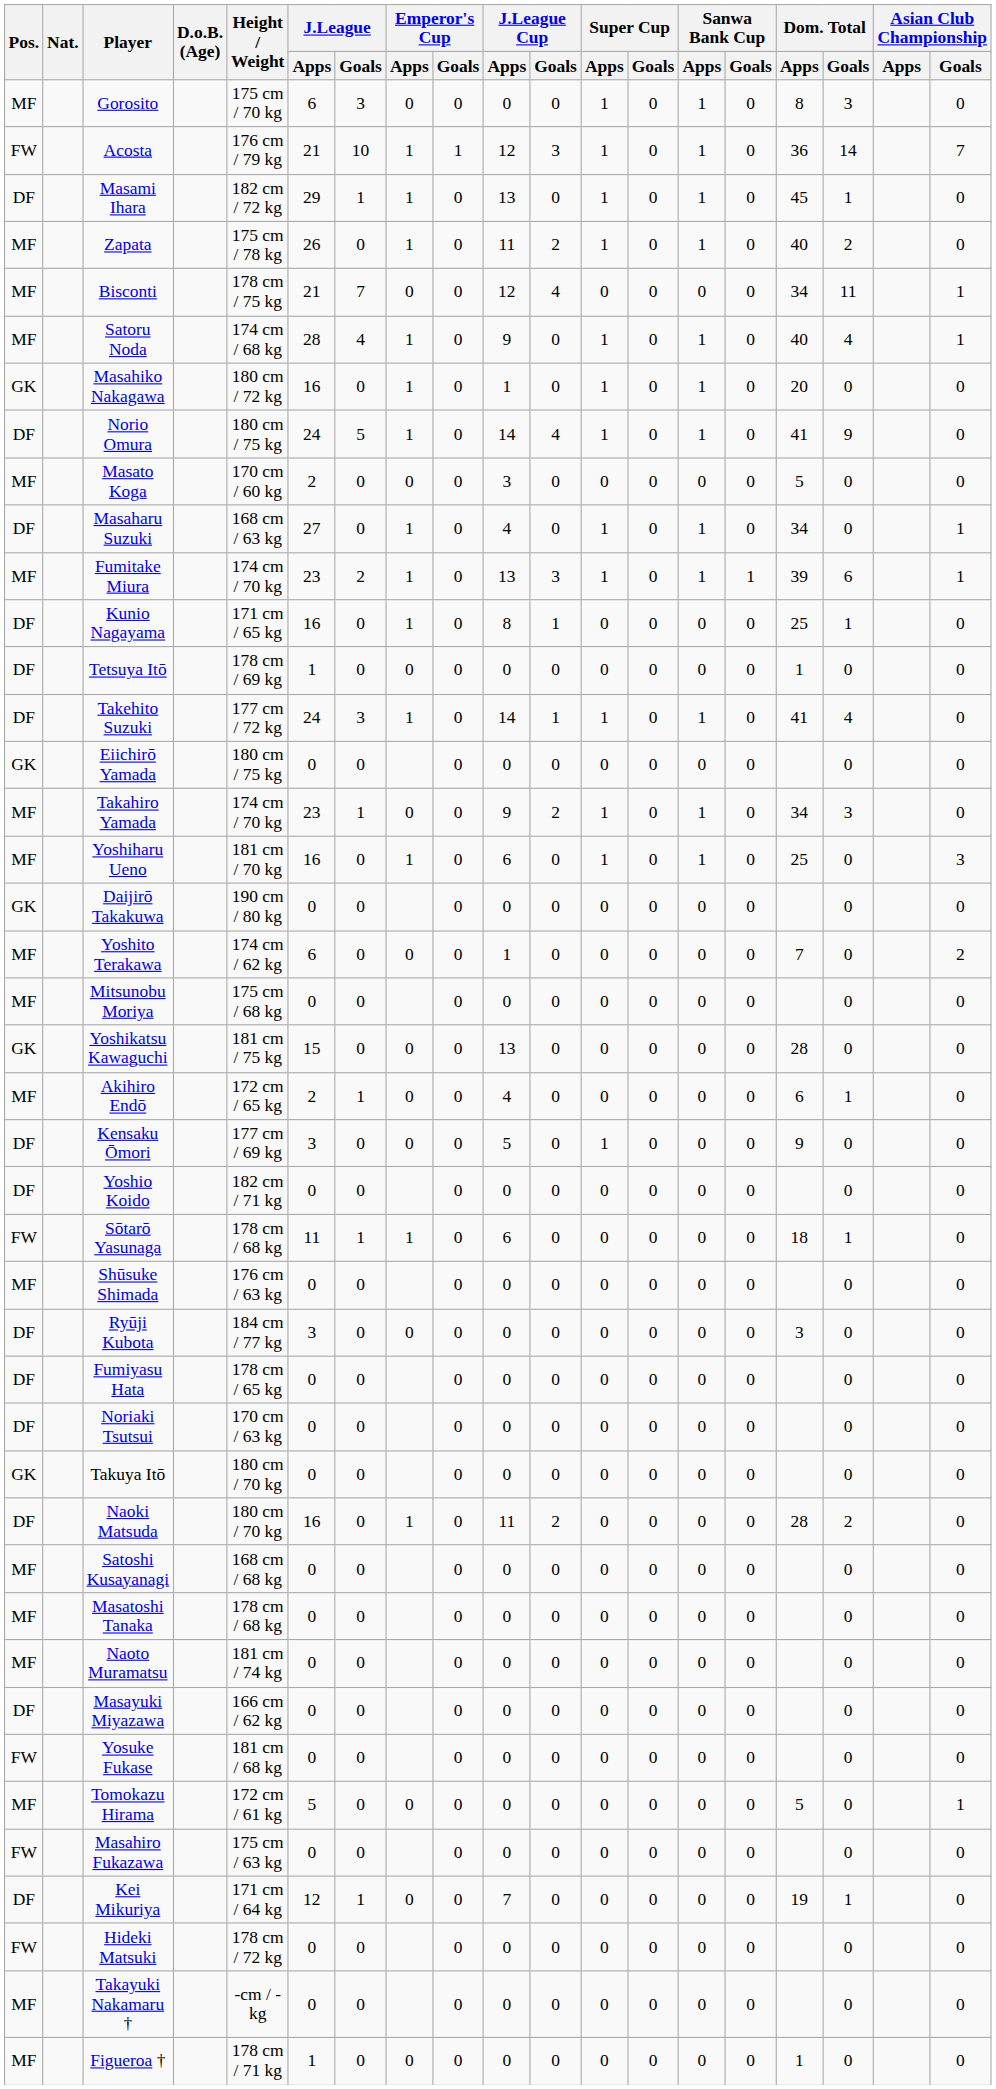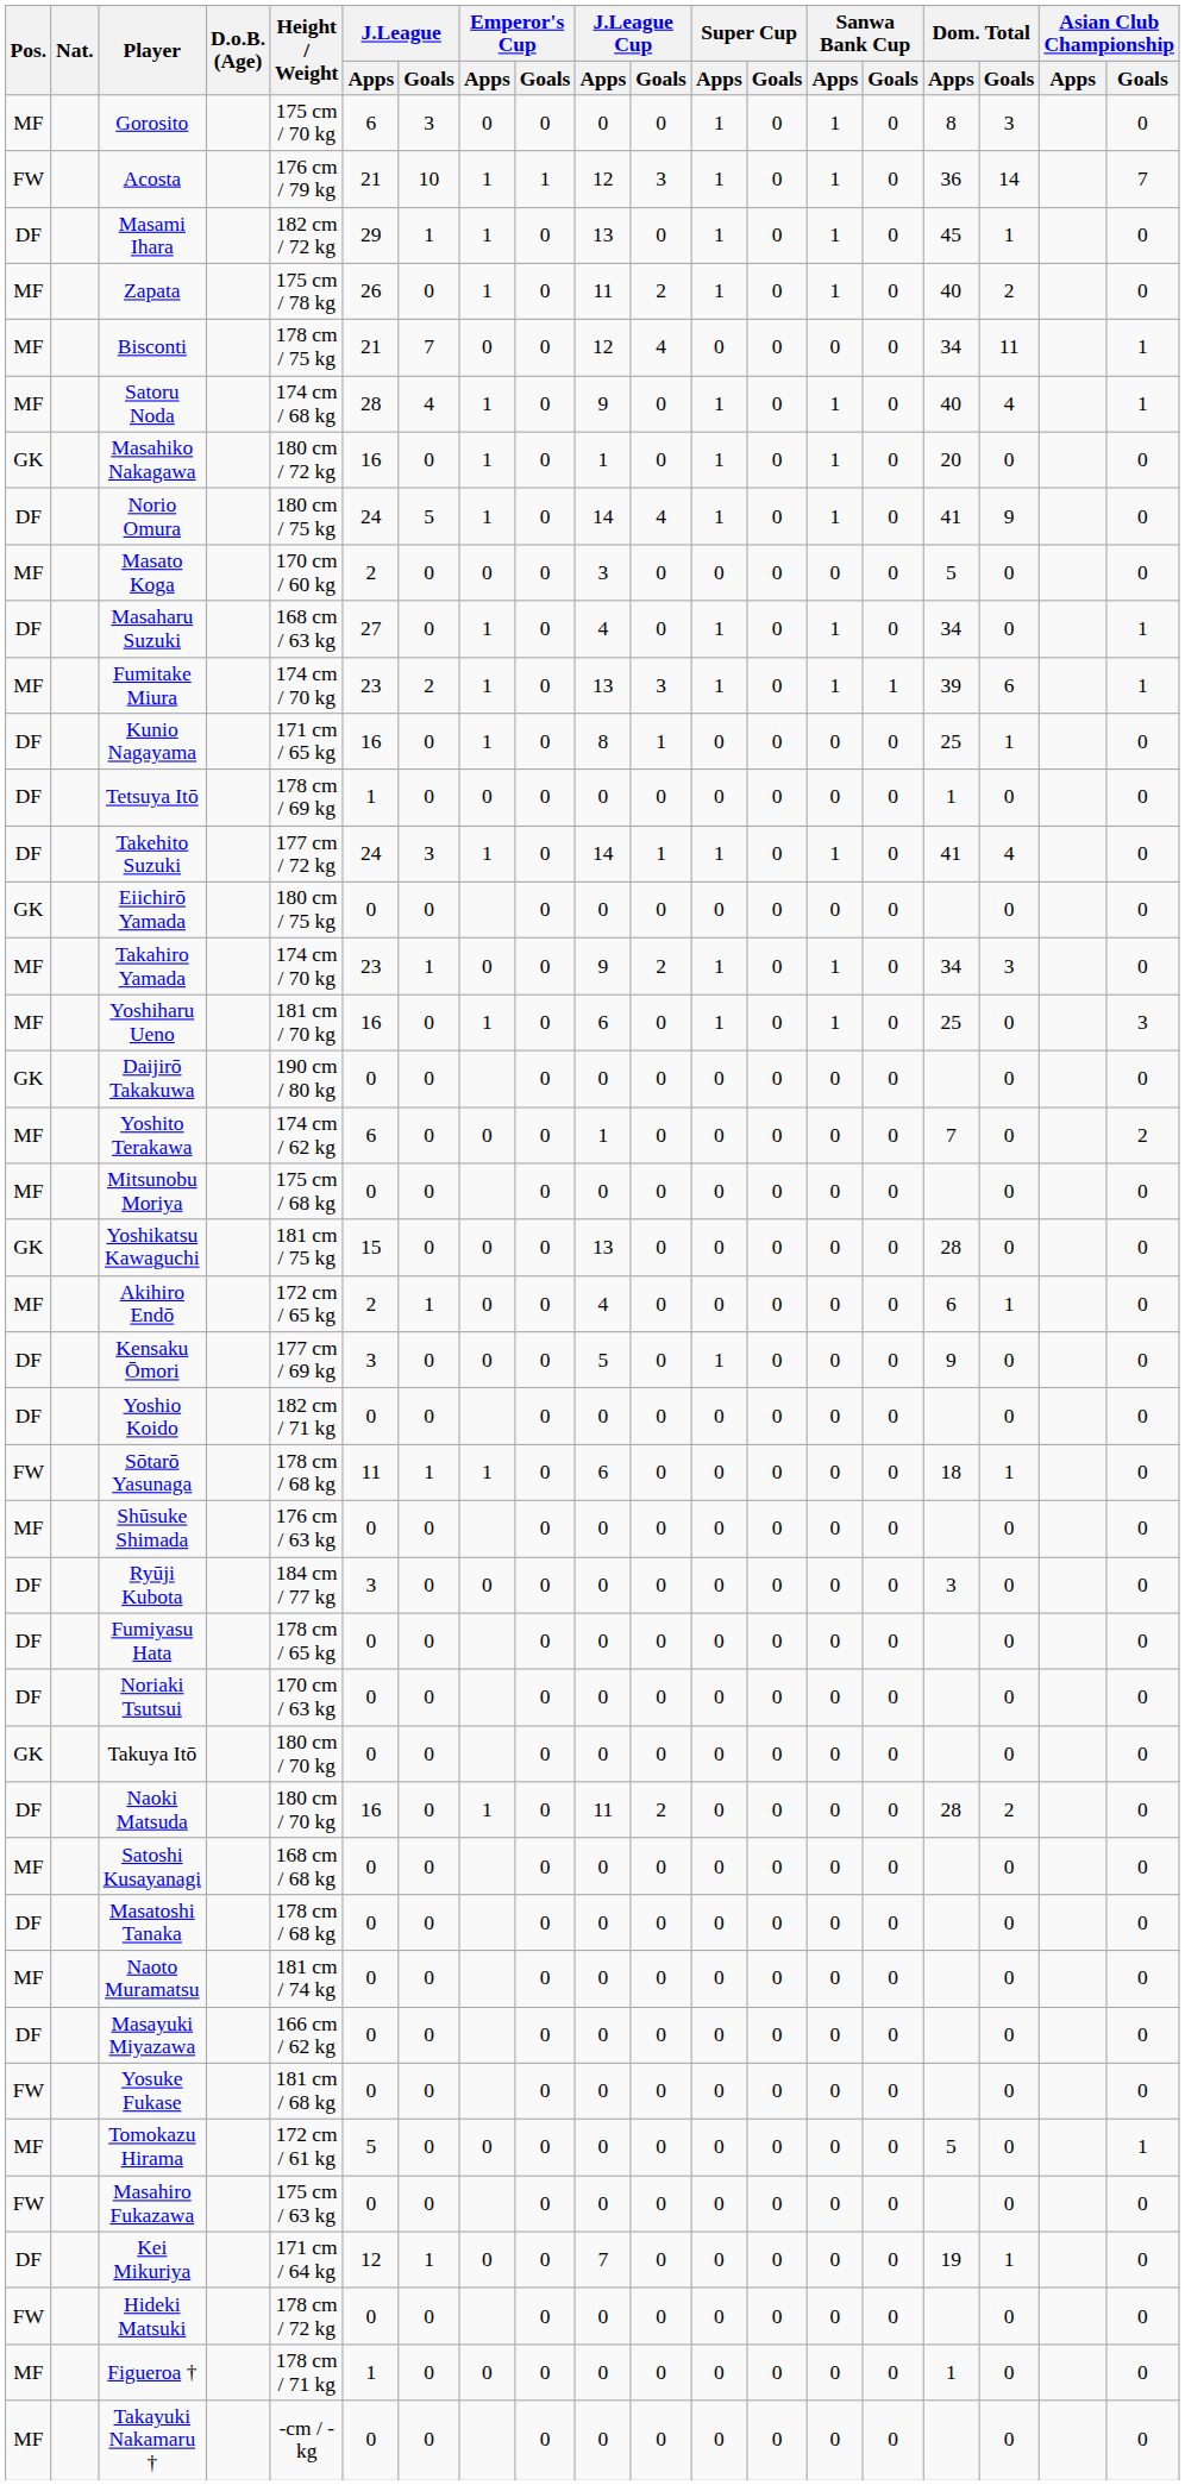 <table class="wikitable" style="text-align:center;">
 <tr>
 <th rowspan="2">Pos.</th>
 <th rowspan="2">Nat.</th>
 <th rowspan="2">Player</th>
 <th rowspan="2">D.o.B. (Age)</th>
 <th rowspan="2">Height / Weight</th>
 <th colspan="2"><a href='#'>J.League</a></th>
 <th colspan="2"><a href='#'>Emperor's Cup</a></th>
 <th colspan="2"><a href='#'>J.League Cup</a></th>
 <th colspan="2">Super Cup</th>
 <th colspan="2">Sanwa Bank Cup</th>
 <th colspan="2">Dom. Total</th>
 <th colspan="2"><a href='#'>Asian Club Championship</a></th>
 </tr>
 <tr>
 <th>Apps</th>
 <th>Goals</th>
 <th>Apps</th>
 <th>Goals</th>
 <th>Apps</th>
 <th>Goals</th>
 <th>Apps</th>
 <th>Goals</th>
 <th>Apps</th>
 <th>Goals</th>
 <th>Apps</th>
 <th>Goals</th>
 <th>Apps</th>
 <th>Goals</th>
 </tr>
 <tr>
 <td>MF</td>
 <td></td>
 <td><a href='#'>Gorosito</a></td>
 <td></td>
 <td>175 cm / 70 kg</td>
 <td>6</td>
 <td>3</td>
 <td>0</td>
 <td>0</td>
 <td>0</td>
 <td>0</td>
 <td>1</td>
 <td>0</td>
 <td>1</td>
 <td>0</td>
 <td>8</td>
 <td>3</td>
 <td></td>
 <td>0</td>
 </tr>
 <tr>
 <td>FW</td>
 <td></td>
 <td><a href='#'>Acosta</a></td>
 <td></td>
 <td>176 cm / 79 kg</td>
 <td>21</td>
 <td>10</td>
 <td>1</td>
 <td>1</td>
 <td>12</td>
 <td>3</td>
 <td>1</td>
 <td>0</td>
 <td>1</td>
 <td>0</td>
 <td>36</td>
 <td>14</td>
 <td></td>
 <td>7</td>
 </tr>
 <tr>
 <td>DF</td>
 <td></td>
 <td><a href='#'>Masami Ihara</a></td>
 <td></td>
 <td>182 cm / 72 kg</td>
 <td>29</td>
 <td>1</td>
 <td>1</td>
 <td>0</td>
 <td>13</td>
 <td>0</td>
 <td>1</td>
 <td>0</td>
 <td>1</td>
 <td>0</td>
 <td>45</td>
 <td>1</td>
 <td></td>
 <td>0</td>
 </tr>
 <tr>
 <td>MF</td>
 <td></td>
 <td><a href='#'>Zapata</a></td>
 <td></td>
 <td>175 cm / 78 kg</td>
 <td>26</td>
 <td>0</td>
 <td>1</td>
 <td>0</td>
 <td>11</td>
 <td>2</td>
 <td>1</td>
 <td>0</td>
 <td>1</td>
 <td>0</td>
 <td>40</td>
 <td>2</td>
 <td></td>
 <td>0</td>
 </tr>
 <tr>
 <td>MF</td>
 <td></td>
 <td><a href='#'>Bisconti</a></td>
 <td></td>
 <td>178 cm / 75 kg</td>
 <td>21</td>
 <td>7</td>
 <td>0</td>
 <td>0</td>
 <td>12</td>
 <td>4</td>
 <td>0</td>
 <td>0</td>
 <td>0</td>
 <td>0</td>
 <td>34</td>
 <td>11</td>
 <td></td>
 <td>1</td>
 </tr>
 <tr>
 <td>MF</td>
 <td></td>
 <td><a href='#'>Satoru Noda</a></td>
 <td></td>
 <td>174 cm / 68 kg</td>
 <td>28</td>
 <td>4</td>
 <td>1</td>
 <td>0</td>
 <td>9</td>
 <td>0</td>
 <td>1</td>
 <td>0</td>
 <td>1</td>
 <td>0</td>
 <td>40</td>
 <td>4</td>
 <td></td>
 <td>1</td>
 </tr>
 <tr>
 <td>GK</td>
 <td></td>
 <td><a href='#'>Masahiko Nakagawa</a></td>
 <td></td>
 <td>180 cm / 72 kg</td>
 <td>16</td>
 <td>0</td>
 <td>1</td>
 <td>0</td>
 <td>1</td>
 <td>0</td>
 <td>1</td>
 <td>0</td>
 <td>1</td>
 <td>0</td>
 <td>20</td>
 <td>0</td>
 <td></td>
 <td>0</td>
 </tr>
 <tr>
 <td>DF</td>
 <td></td>
 <td><a href='#'>Norio Omura</a></td>
 <td></td>
 <td>180 cm / 75 kg</td>
 <td>24</td>
 <td>5</td>
 <td>1</td>
 <td>0</td>
 <td>14</td>
 <td>4</td>
 <td>1</td>
 <td>0</td>
 <td>1</td>
 <td>0</td>
 <td>41</td>
 <td>9</td>
 <td></td>
 <td>0</td>
 </tr>
 <tr>
 <td>MF</td>
 <td></td>
 <td><a href='#'>Masato Koga</a></td>
 <td></td>
 <td>170 cm / 60 kg</td>
 <td>2</td>
 <td>0</td>
 <td>0</td>
 <td>0</td>
 <td>3</td>
 <td>0</td>
 <td>0</td>
 <td>0</td>
 <td>0</td>
 <td>0</td>
 <td>5</td>
 <td>0</td>
 <td></td>
 <td>0</td>
 </tr>
 <tr>
 <td>DF</td>
 <td></td>
 <td><a href='#'>Masaharu Suzuki</a></td>
 <td></td>
 <td>168 cm / 63 kg</td>
 <td>27</td>
 <td>0</td>
 <td>1</td>
 <td>0</td>
 <td>4</td>
 <td>0</td>
 <td>1</td>
 <td>0</td>
 <td>1</td>
 <td>0</td>
 <td>34</td>
 <td>0</td>
 <td></td>
 <td>1</td>
 </tr>
 <tr>
 <td>MF</td>
 <td></td>
 <td><a href='#'>Fumitake Miura</a></td>
 <td></td>
 <td>174 cm / 70 kg</td>
 <td>23</td>
 <td>2</td>
 <td>1</td>
 <td>0</td>
 <td>13</td>
 <td>3</td>
 <td>1</td>
 <td>0</td>
 <td>1</td>
 <td>1</td>
 <td>39</td>
 <td>6</td>
 <td></td>
 <td>1</td>
 </tr>
 <tr>
 <td>DF</td>
 <td></td>
 <td><a href='#'>Kunio Nagayama</a></td>
 <td></td>
 <td>171 cm / 65 kg</td>
 <td>16</td>
 <td>0</td>
 <td>1</td>
 <td>0</td>
 <td>8</td>
 <td>1</td>
 <td>0</td>
 <td>0</td>
 <td>0</td>
 <td>0</td>
 <td>25</td>
 <td>1</td>
 <td></td>
 <td>0</td>
 </tr>
 <tr>
 <td>DF</td>
 <td></td>
 <td><a href='#'>Tetsuya Itō</a></td>
 <td></td>
 <td>178 cm / 69 kg</td>
 <td>1</td>
 <td>0</td>
 <td>0</td>
 <td>0</td>
 <td>0</td>
 <td>0</td>
 <td>0</td>
 <td>0</td>
 <td>0</td>
 <td>0</td>
 <td>1</td>
 <td>0</td>
 <td></td>
 <td>0</td>
 </tr>
 <tr>
 <td>DF</td>
 <td></td>
 <td><a href='#'>Takehito Suzuki</a></td>
 <td></td>
 <td>177 cm / 72 kg</td>
 <td>24</td>
 <td>3</td>
 <td>1</td>
 <td>0</td>
 <td>14</td>
 <td>1</td>
 <td>1</td>
 <td>0</td>
 <td>1</td>
 <td>0</td>
 <td>41</td>
 <td>4</td>
 <td></td>
 <td>0</td>
 </tr>
 <tr>
 <td>GK</td>
 <td></td>
 <td><a href='#'>Eiichirō Yamada</a></td>
 <td></td>
 <td>180 cm / 75 kg</td>
 <td>0</td>
 <td>0</td>
 <td></td>
 <td>0</td>
 <td>0</td>
 <td>0</td>
 <td>0</td>
 <td>0</td>
 <td>0</td>
 <td>0</td>
 <td></td>
 <td>0</td>
 <td></td>
 <td>0</td>
 </tr>
 <tr>
 <td>MF</td>
 <td></td>
 <td><a href='#'>Takahiro Yamada</a></td>
 <td></td>
 <td>174 cm / 70 kg</td>
 <td>23</td>
 <td>1</td>
 <td>0</td>
 <td>0</td>
 <td>9</td>
 <td>2</td>
 <td>1</td>
 <td>0</td>
 <td>1</td>
 <td>0</td>
 <td>34</td>
 <td>3</td>
 <td></td>
 <td>0</td>
 </tr>
 <tr>
 <td>MF</td>
 <td></td>
 <td><a href='#'>Yoshiharu Ueno</a></td>
 <td></td>
 <td>181 cm / 70 kg</td>
 <td>16</td>
 <td>0</td>
 <td>1</td>
 <td>0</td>
 <td>6</td>
 <td>0</td>
 <td>1</td>
 <td>0</td>
 <td>1</td>
 <td>0</td>
 <td>25</td>
 <td>0</td>
 <td></td>
 <td>3</td>
 </tr>
 <tr>
 <td>GK</td>
 <td></td>
 <td><a href='#'>Daijirō Takakuwa</a></td>
 <td></td>
 <td>190 cm / 80 kg</td>
 <td>0</td>
 <td>0</td>
 <td></td>
 <td>0</td>
 <td>0</td>
 <td>0</td>
 <td>0</td>
 <td>0</td>
 <td>0</td>
 <td>0</td>
 <td></td>
 <td>0</td>
 <td></td>
 <td>0</td>
 </tr>
 <tr>
 <td>MF</td>
 <td></td>
 <td><a href='#'>Yoshito Terakawa</a></td>
 <td></td>
 <td>174 cm / 62 kg</td>
 <td>6</td>
 <td>0</td>
 <td>0</td>
 <td>0</td>
 <td>1</td>
 <td>0</td>
 <td>0</td>
 <td>0</td>
 <td>0</td>
 <td>0</td>
 <td>7</td>
 <td>0</td>
 <td></td>
 <td>2</td>
 </tr>
 <tr>
 <td>MF</td>
 <td></td>
 <td><a href='#'>Mitsunobu Moriya</a></td>
 <td></td>
 <td>175 cm / 68 kg</td>
 <td>0</td>
 <td>0</td>
 <td></td>
 <td>0</td>
 <td>0</td>
 <td>0</td>
 <td>0</td>
 <td>0</td>
 <td>0</td>
 <td>0</td>
 <td></td>
 <td>0</td>
 <td></td>
 <td>0</td>
 </tr>
 <tr>
 <td>GK</td>
 <td></td>
 <td><a href='#'>Yoshikatsu Kawaguchi</a></td>
 <td></td>
 <td>181 cm / 75 kg</td>
 <td>15</td>
 <td>0</td>
 <td>0</td>
 <td>0</td>
 <td>13</td>
 <td>0</td>
 <td>0</td>
 <td>0</td>
 <td>0</td>
 <td>0</td>
 <td>28</td>
 <td>0</td>
 <td></td>
 <td>0</td>
 </tr>
 <tr>
 <td>MF</td>
 <td></td>
 <td><a href='#'>Akihiro Endō</a></td>
 <td></td>
 <td>172 cm / 65 kg</td>
 <td>2</td>
 <td>1</td>
 <td>0</td>
 <td>0</td>
 <td>4</td>
 <td>0</td>
 <td>0</td>
 <td>0</td>
 <td>0</td>
 <td>0</td>
 <td>6</td>
 <td>1</td>
 <td></td>
 <td>0</td>
 </tr>
 <tr>
 <td>DF</td>
 <td></td>
 <td><a href='#'>Kensaku Ōmori</a></td>
 <td></td>
 <td>177 cm / 69 kg</td>
 <td>3</td>
 <td>0</td>
 <td>0</td>
 <td>0</td>
 <td>5</td>
 <td>0</td>
 <td>1</td>
 <td>0</td>
 <td>0</td>
 <td>0</td>
 <td>9</td>
 <td>0</td>
 <td></td>
 <td>0</td>
 </tr>
 <tr>
 <td>DF</td>
 <td></td>
 <td><a href='#'>Yoshio Koido</a></td>
 <td></td>
 <td>182 cm / 71 kg</td>
 <td>0</td>
 <td>0</td>
 <td></td>
 <td>0</td>
 <td>0</td>
 <td>0</td>
 <td>0</td>
 <td>0</td>
 <td>0</td>
 <td>0</td>
 <td></td>
 <td>0</td>
 <td></td>
 <td>0</td>
 </tr>
 <tr>
 <td>FW</td>
 <td></td>
 <td><a href='#'>Sōtarō Yasunaga</a></td>
 <td></td>
 <td>178 cm / 68 kg</td>
 <td>11</td>
 <td>1</td>
 <td>1</td>
 <td>0</td>
 <td>6</td>
 <td>0</td>
 <td>0</td>
 <td>0</td>
 <td>0</td>
 <td>0</td>
 <td>18</td>
 <td>1</td>
 <td></td>
 <td>0</td>
 </tr>
 <tr>
 <td>MF</td>
 <td></td>
 <td><a href='#'>Shūsuke Shimada</a></td>
 <td></td>
 <td>176 cm / 63 kg</td>
 <td>0</td>
 <td>0</td>
 <td></td>
 <td>0</td>
 <td>0</td>
 <td>0</td>
 <td>0</td>
 <td>0</td>
 <td>0</td>
 <td>0</td>
 <td></td>
 <td>0</td>
 <td></td>
 <td>0</td>
 </tr>
 <tr>
 <td>DF</td>
 <td></td>
 <td><a href='#'>Ryūji Kubota</a></td>
 <td></td>
 <td>184 cm / 77 kg</td>
 <td>3</td>
 <td>0</td>
 <td>0</td>
 <td>0</td>
 <td>0</td>
 <td>0</td>
 <td>0</td>
 <td>0</td>
 <td>0</td>
 <td>0</td>
 <td>3</td>
 <td>0</td>
 <td></td>
 <td>0</td>
 </tr>
 <tr>
 <td>DF</td>
 <td></td>
 <td><a href='#'>Fumiyasu Hata</a></td>
 <td></td>
 <td>178 cm / 65 kg</td>
 <td>0</td>
 <td>0</td>
 <td></td>
 <td>0</td>
 <td>0</td>
 <td>0</td>
 <td>0</td>
 <td>0</td>
 <td>0</td>
 <td>0</td>
 <td></td>
 <td>0</td>
 <td></td>
 <td>0</td>
 </tr>
 <tr>
 <td>DF</td>
 <td></td>
 <td><a href='#'>Noriaki Tsutsui</a></td>
 <td></td>
 <td>170 cm / 63 kg</td>
 <td>0</td>
 <td>0</td>
 <td></td>
 <td>0</td>
 <td>0</td>
 <td>0</td>
 <td>0</td>
 <td>0</td>
 <td>0</td>
 <td>0</td>
 <td></td>
 <td>0</td>
 <td></td>
 <td>0</td>
 </tr>
 <tr>
 <td>GK</td>
 <td></td>
 <td>Takuya Itō</td>
 <td></td>
 <td>180 cm / 70 kg</td>
 <td>0</td>
 <td>0</td>
 <td></td>
 <td>0</td>
 <td>0</td>
 <td>0</td>
 <td>0</td>
 <td>0</td>
 <td>0</td>
 <td>0</td>
 <td></td>
 <td>0</td>
 <td></td>
 <td>0</td>
 </tr>
 <tr>
 <td>DF</td>
 <td></td>
 <td><a href='#'>Naoki Matsuda</a></td>
 <td></td>
 <td>180 cm / 70 kg</td>
 <td>16</td>
 <td>0</td>
 <td>1</td>
 <td>0</td>
 <td>11</td>
 <td>2</td>
 <td>0</td>
 <td>0</td>
 <td>0</td>
 <td>0</td>
 <td>28</td>
 <td>2</td>
 <td></td>
 <td>0</td>
 </tr>
 <tr>
 <td>MF</td>
 <td></td>
 <td><a href='#'>Satoshi Kusayanagi</a></td>
 <td></td>
 <td>168 cm / 68 kg</td>
 <td>0</td>
 <td>0</td>
 <td></td>
 <td>0</td>
 <td>0</td>
 <td>0</td>
 <td>0</td>
 <td>0</td>
 <td>0</td>
 <td>0</td>
 <td></td>
 <td>0</td>
 <td></td>
 <td>0</td>
 </tr>
 <tr>
-<td>MF</td>
+<td>DF</td>
 <td></td>
 <td><a href='#'>Masatoshi Tanaka</a></td>
 <td></td>
 <td>178 cm / 68 kg</td>
 <td>0</td>
 <td>0</td>
 <td></td>
 <td>0</td>
 <td>0</td>
 <td>0</td>
 <td>0</td>
 <td>0</td>
 <td>0</td>
 <td>0</td>
 <td></td>
 <td>0</td>
 <td></td>
 <td>0</td>
 </tr>
 <tr>
 <td>MF</td>
 <td></td>
 <td><a href='#'>Naoto Muramatsu</a></td>
 <td></td>
 <td>181 cm / 74 kg</td>
 <td>0</td>
 <td>0</td>
 <td></td>
 <td>0</td>
 <td>0</td>
 <td>0</td>
 <td>0</td>
 <td>0</td>
 <td>0</td>
 <td>0</td>
 <td></td>
 <td>0</td>
 <td></td>
 <td>0</td>
 </tr>
 <tr>
 <td>DF</td>
 <td></td>
 <td><a href='#'>Masayuki Miyazawa</a></td>
 <td></td>
 <td>166 cm / 62 kg</td>
 <td>0</td>
 <td>0</td>
 <td></td>
 <td>0</td>
 <td>0</td>
 <td>0</td>
 <td>0</td>
 <td>0</td>
 <td>0</td>
 <td>0</td>
 <td></td>
 <td>0</td>
 <td></td>
 <td>0</td>
 </tr>
 <tr>
 <td>FW</td>
 <td></td>
 <td><a href='#'>Yosuke Fukase</a></td>
 <td></td>
 <td>181 cm / 68 kg</td>
 <td>0</td>
 <td>0</td>
 <td></td>
 <td>0</td>
 <td>0</td>
 <td>0</td>
 <td>0</td>
 <td>0</td>
 <td>0</td>
 <td>0</td>
 <td></td>
 <td>0</td>
 <td></td>
 <td>0</td>
 </tr>
 <tr>
 <td>MF</td>
 <td></td>
 <td><a href='#'>Tomokazu Hirama</a></td>
 <td></td>
 <td>172 cm / 61 kg</td>
 <td>5</td>
 <td>0</td>
 <td>0</td>
 <td>0</td>
 <td>0</td>
 <td>0</td>
 <td>0</td>
 <td>0</td>
 <td>0</td>
 <td>0</td>
 <td>5</td>
 <td>0</td>
 <td></td>
 <td>1</td>
 </tr>
 <tr>
 <td>FW</td>
 <td></td>
 <td><a href='#'>Masahiro Fukazawa</a></td>
 <td></td>
 <td>175 cm / 63 kg</td>
 <td>0</td>
 <td>0</td>
 <td></td>
 <td>0</td>
 <td>0</td>
 <td>0</td>
 <td>0</td>
 <td>0</td>
 <td>0</td>
 <td>0</td>
 <td></td>
 <td>0</td>
 <td></td>
 <td>0</td>
 </tr>
 <tr>
 <td>DF</td>
 <td></td>
 <td><a href='#'>Kei Mikuriya</a></td>
 <td></td>
 <td>171 cm / 64 kg</td>
 <td>12</td>
 <td>1</td>
 <td>0</td>
 <td>0</td>
 <td>7</td>
 <td>0</td>
 <td>0</td>
 <td>0</td>
 <td>0</td>
 <td>0</td>
 <td>19</td>
 <td>1</td>
 <td></td>
 <td>0</td>
 </tr>
 <tr>
 <td>FW</td>
 <td></td>
 <td><a href='#'>Hideki Matsuki</a></td>
 <td></td>
 <td>178 cm / 72 kg</td>
 <td>0</td>
 <td>0</td>
 <td></td>
 <td>0</td>
 <td>0</td>
 <td>0</td>
 <td>0</td>
 <td>0</td>
 <td>0</td>
 <td>0</td>
 <td></td>
 <td>0</td>
 <td></td>
 <td>0</td>
 </tr>
 <tr>
 <td>MF</td>
 <td></td>
+<td><a href='#'>Figueroa</a> †</td>
+<td></td>
+<td>178 cm / 71 kg</td>
+<td>1</td>
+<td>0</td>
+<td>0</td>
+<td>0</td>
+<td>0</td>
+<td>0</td>
+<td>0</td>
+<td>0</td>
+<td>0</td>
+<td>0</td>
+<td>1</td>
+<td>0</td>
+<td></td>
+<td>0</td>
+</tr>
+<tr>
+<td>MF</td>
+<td></td>
 <td><a href='#'>Takayuki Nakamaru</a> †</td>
 <td></td>
 <td>-cm / -kg</td>
 <td>0</td>
 <td>0</td>
 <td></td>
 <td>0</td>
 <td>0</td>
 <td>0</td>
 <td>0</td>
 <td>0</td>
 <td>0</td>
 <td>0</td>
 <td></td>
 <td>0</td>
 <td></td>
 <td>0</td>
 </tr>
-<tr>
-<td>MF</td>
-<td></td>
-<td><a href='#'>Figueroa</a> †</td>
-<td></td>
-<td>178 cm / 71 kg</td>
-<td>1</td>
-<td>0</td>
-<td>0</td>
-<td>0</td>
-<td>0</td>
-<td>0</td>
-<td>0</td>
-<td>0</td>
-<td>0</td>
-<td>0</td>
-<td>1</td>
-<td>0</td>
-<td></td>
-<td>0</td>
-</tr>
 </table>
